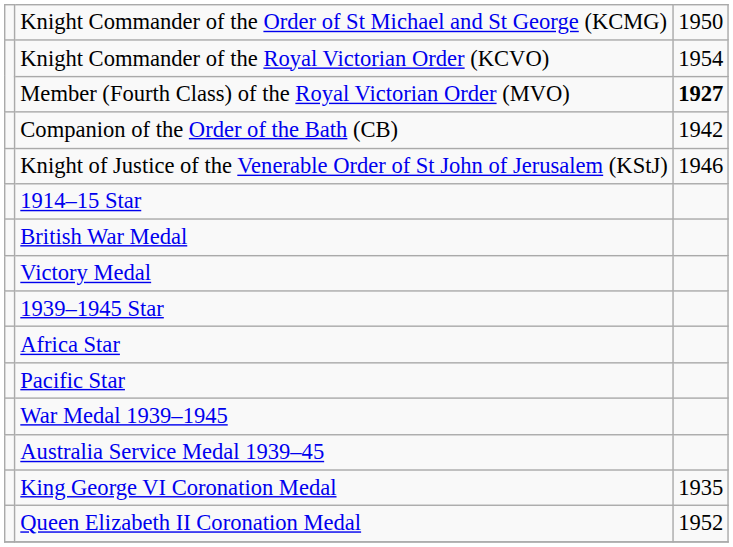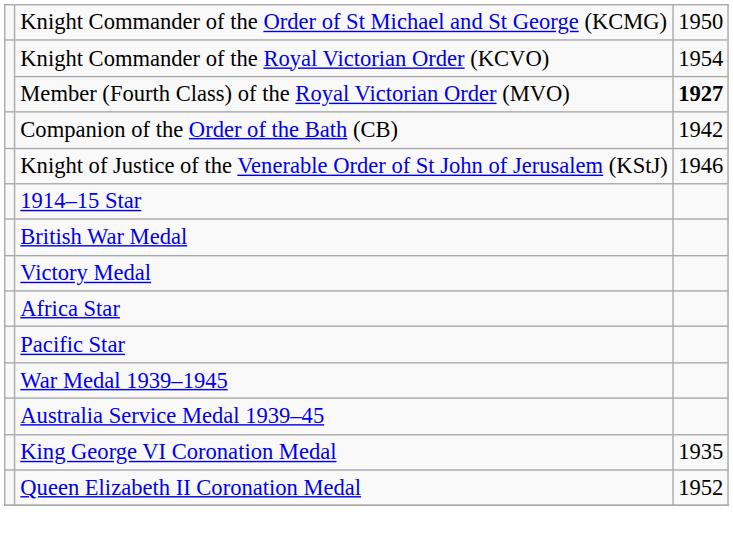 <table class="wikitable">
 <tr>
 <td></td>
 <td>Knight Commander of the <a href='#'>Order of St Michael and St George</a> (KCMG)</td>
 <td>1950</td>
 </tr>
 <tr>
 <td rowspan=2></td>
 <td>Knight Commander of the <a href='#'>Royal Victorian Order</a> (KCVO)</td>
 <td>1954</td>
 </tr>
 <tr>
 <td>Member (Fourth Class) of the <a href='#'>Royal Victorian Order</a> (MVO)</td>
 <td><strong>1927</strong></td>
 </tr>
 <tr>
 <td></td>
 <td>Companion of the <a href='#'>Order of the Bath</a> (CB)</td>
 <td>1942</td>
 </tr>
 <tr>
 <td></td>
 <td>Knight of Justice of the <a href='#'>Venerable Order of St John of Jerusalem</a> (KStJ)</td>
 <td>1946</td>
 </tr>
 <tr>
 <td></td>
 <td><a href='#'>1914–15 Star</a></td>
 <td></td>
 </tr>
 <tr>
 <td></td>
 <td><a href='#'>British War Medal</a></td>
 <td></td>
 </tr>
 <tr>
 <td></td>
 <td><a href='#'>Victory Medal</a></td>
 <td></td>
 </tr>
 <tr>
 <td></td>
-<td><a href='#'>1939–1945 Star</a></td>
-<td></td>
-</tr>
-<tr>
-<td></td>
 <td><a href='#'>Africa Star</a></td>
 <td></td>
 </tr>
 <tr>
 <td></td>
 <td><a href='#'>Pacific Star</a></td>
 <td></td>
 </tr>
 <tr>
 <td></td>
 <td><a href='#'>War Medal 1939–1945</a></td>
 <td></td>
 </tr>
 <tr>
 <td></td>
 <td><a href='#'>Australia Service Medal 1939–45</a></td>
 <td></td>
 </tr>
 <tr>
 <td></td>
 <td><a href='#'>King George VI Coronation Medal</a></td>
 <td>1935</td>
 </tr>
 <tr>
 <td></td>
 <td><a href='#'>Queen Elizabeth II Coronation Medal</a></td>
 <td>1952</td>
 </tr>
 <tr>
 </tr>
 </table>
